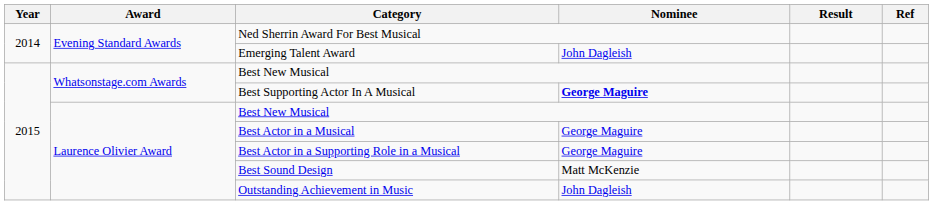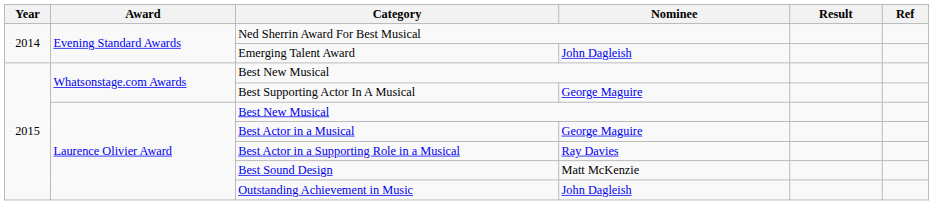 <table class="wikitable" width="95%">
 <tr>
 <th width="5%">Year</th>
 <th width="20%">Award</th>
 <th width="35%">Category</th>
 <th width="25%">Nominee</th>
 <th width="10%">Result</th>
 <th width="5%">Ref</th>
 </tr>
 <tr>
 <td rowspan="2" align="center">2014</td>
 <td rowspan="2"><a href='#'>Evening Standard Awards</a></td>
 <td colspan="2">Ned Sherrin Award For Best Musical</td>
 <td></td>
 <td rowspan="1" align="center"></td>
 </tr>
 <tr>
 <td colspan="1">Emerging Talent Award</td>
 <td><a href='#'>John Dagleish</a></td>
 <td></td>
 <td rowspan="1" align="center"></td>
 </tr>
 <tr>
 <td rowspan="7" align="center">2015</td>
 <td rowspan="2"><a href='#'>Whatsonstage.com Awards</a></td>
 <td colspan="2">Best New Musical</td>
 <td></td>
 <td rowspan="1" align="center"></td>
 </tr>
 <tr>
 <td colspan="1">Best Supporting Actor In A Musical</td>
-<td><strong><a href='#'>George Maguire</a></strong></td>
+<td><a href='#'>George Maguire</a></td>
 <td></td>
 <td rowspan="1" align="center"></td>
 </tr>
 <tr>
 <td rowspan="5"><a href='#'>Laurence Olivier Award</a></td>
 <td colspan="2"><a href='#'>Best New Musical</a></td>
 <td></td>
 <td rowspan="1" align="center"></td>
 </tr>
 <tr>
 <td><a href='#'>Best Actor in a Musical</a></td>
 <td><a href='#'>George Maguire</a></td>
 <td></td>
 <td rowspan="1" align="center"></td>
 </tr>
 <tr>
 <td><a href='#'>Best Actor in a Supporting Role in a Musical</a></td>
-<td><a href='#'>George Maguire</a></td>
+<td><a href='#'>Ray Davies</a></td>
 <td></td>
 <td rowspan="1" align="center"></td>
 </tr>
 <tr>
 <td><a href='#'>Best Sound Design</a></td>
 <td>Matt McKenzie</td>
 <td></td>
 <td rowspan="1" align="center"></td>
 </tr>
 <tr>
 <td><a href='#'>Outstanding Achievement in Music</a></td>
 <td><a href='#'>John Dagleish</a></td>
 <td></td>
 <td rowspan="1" align="center"></td>
 </tr>
 </table>
